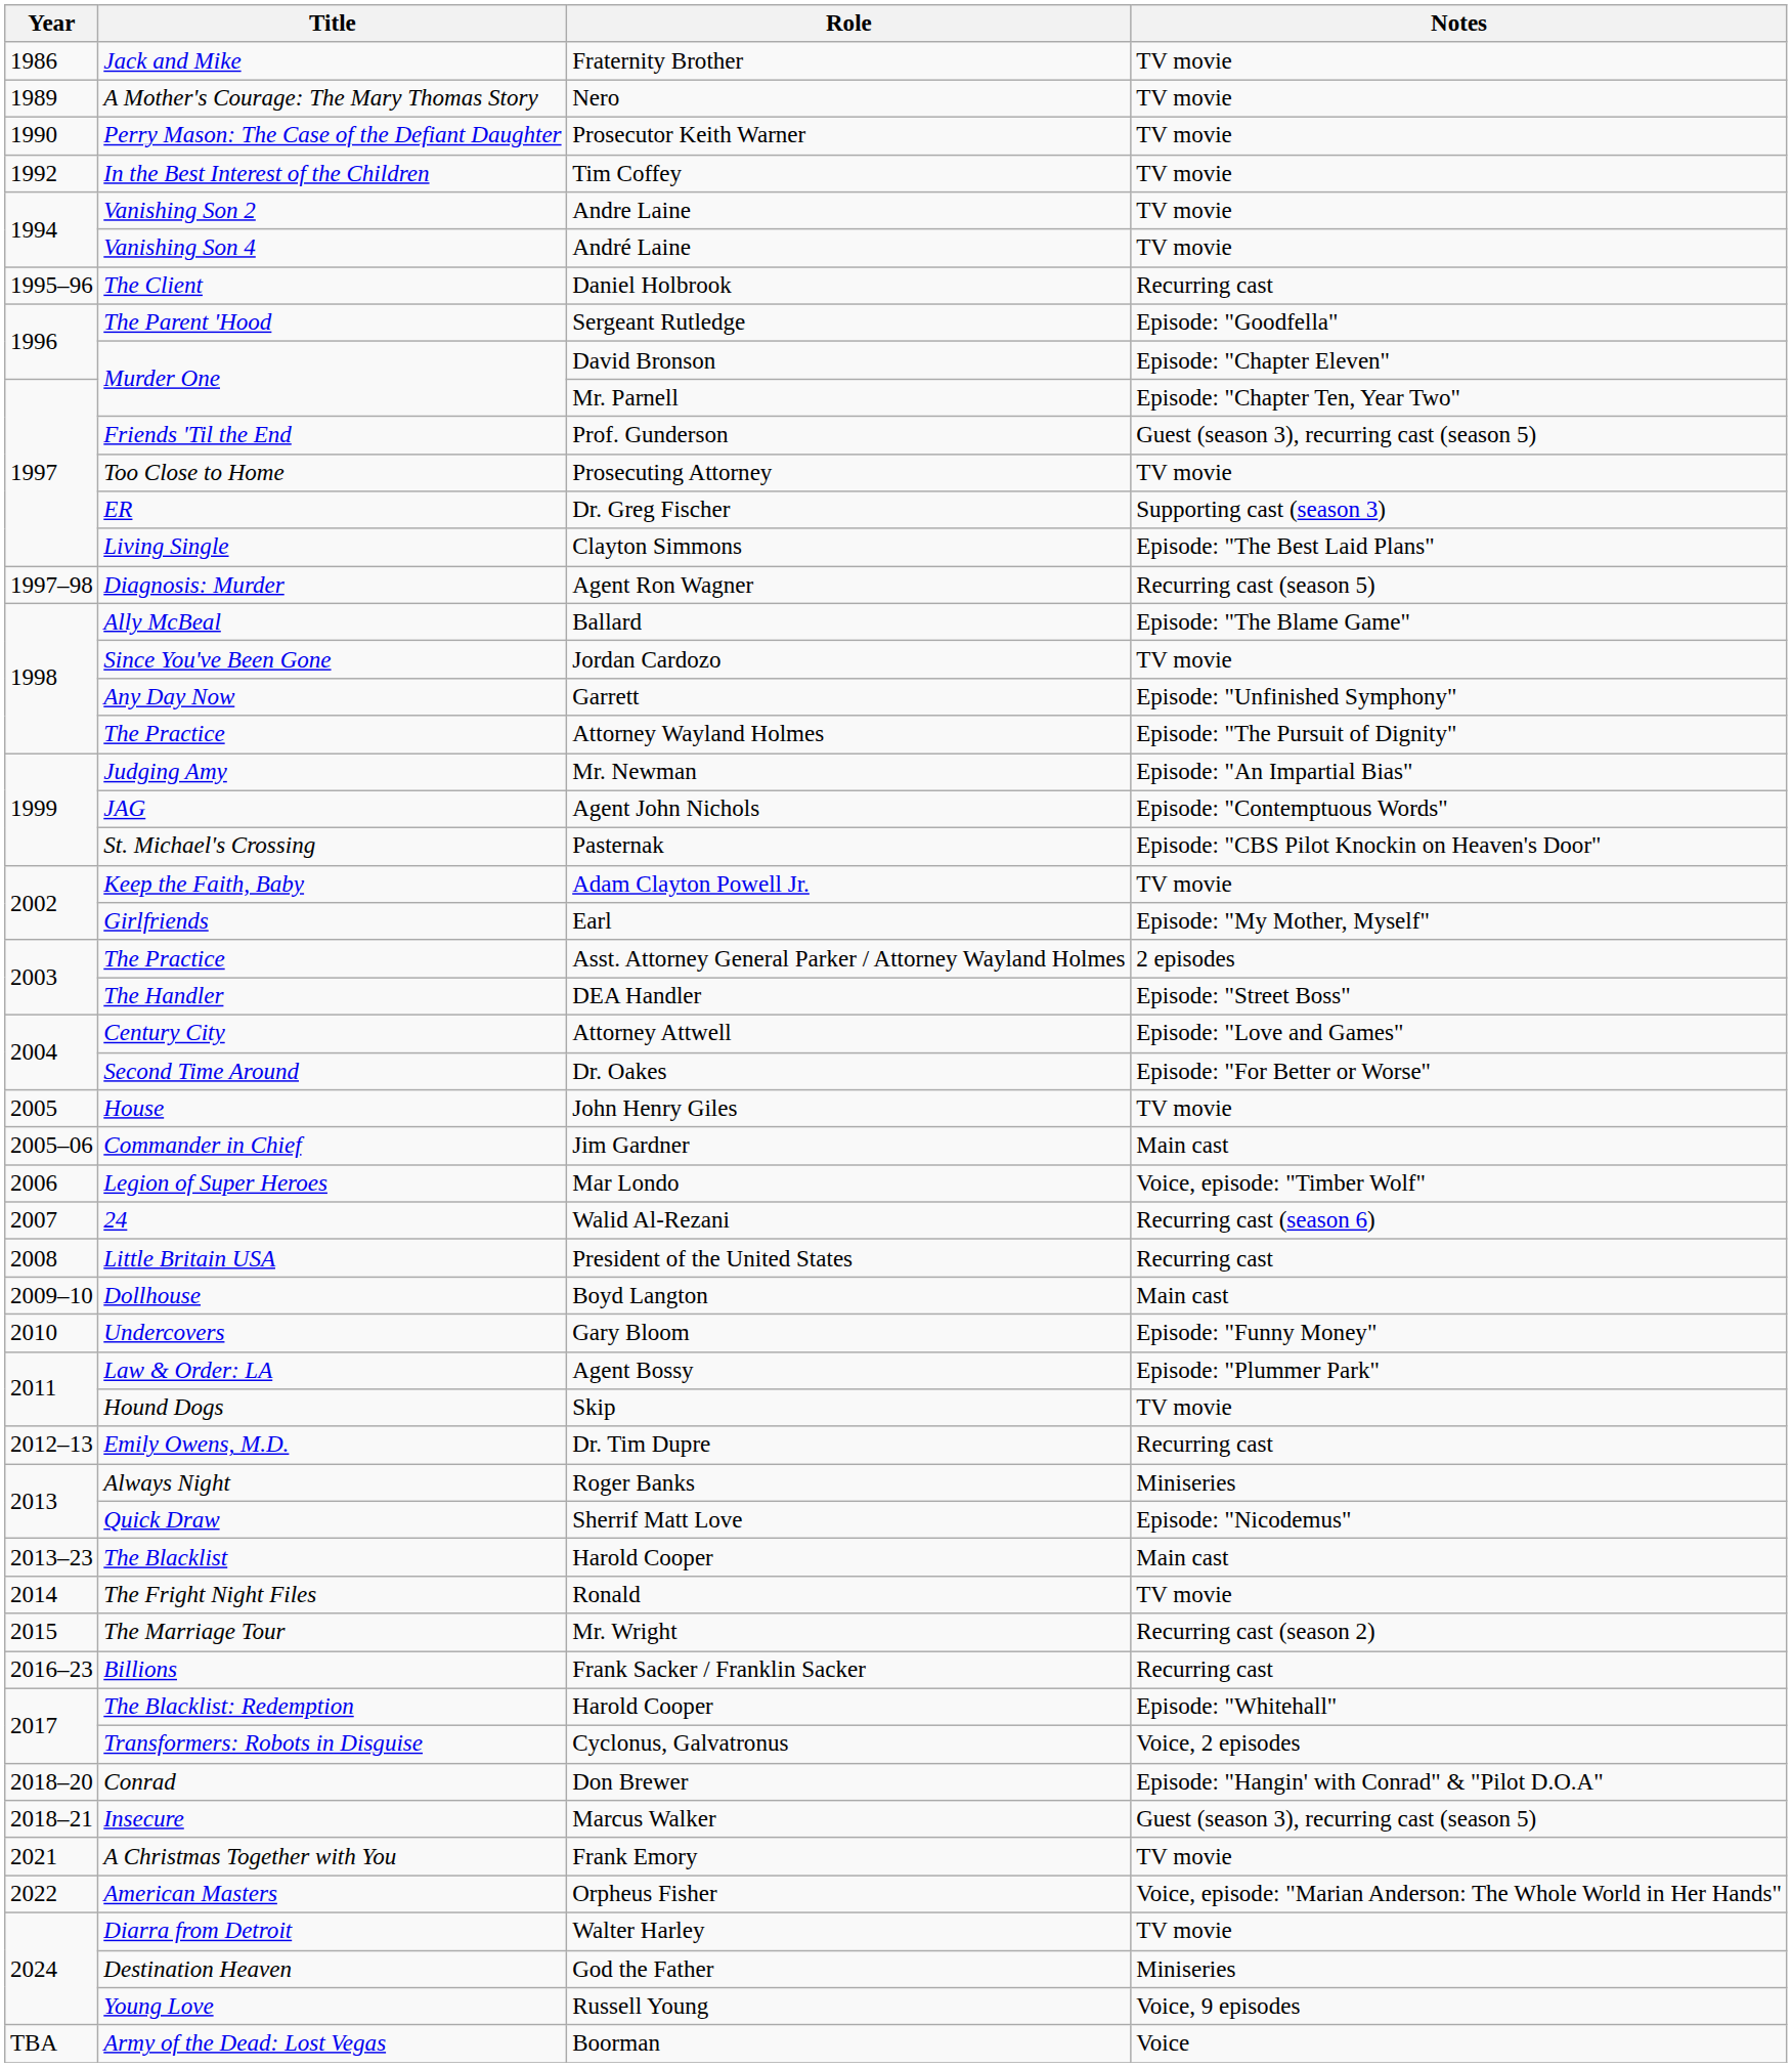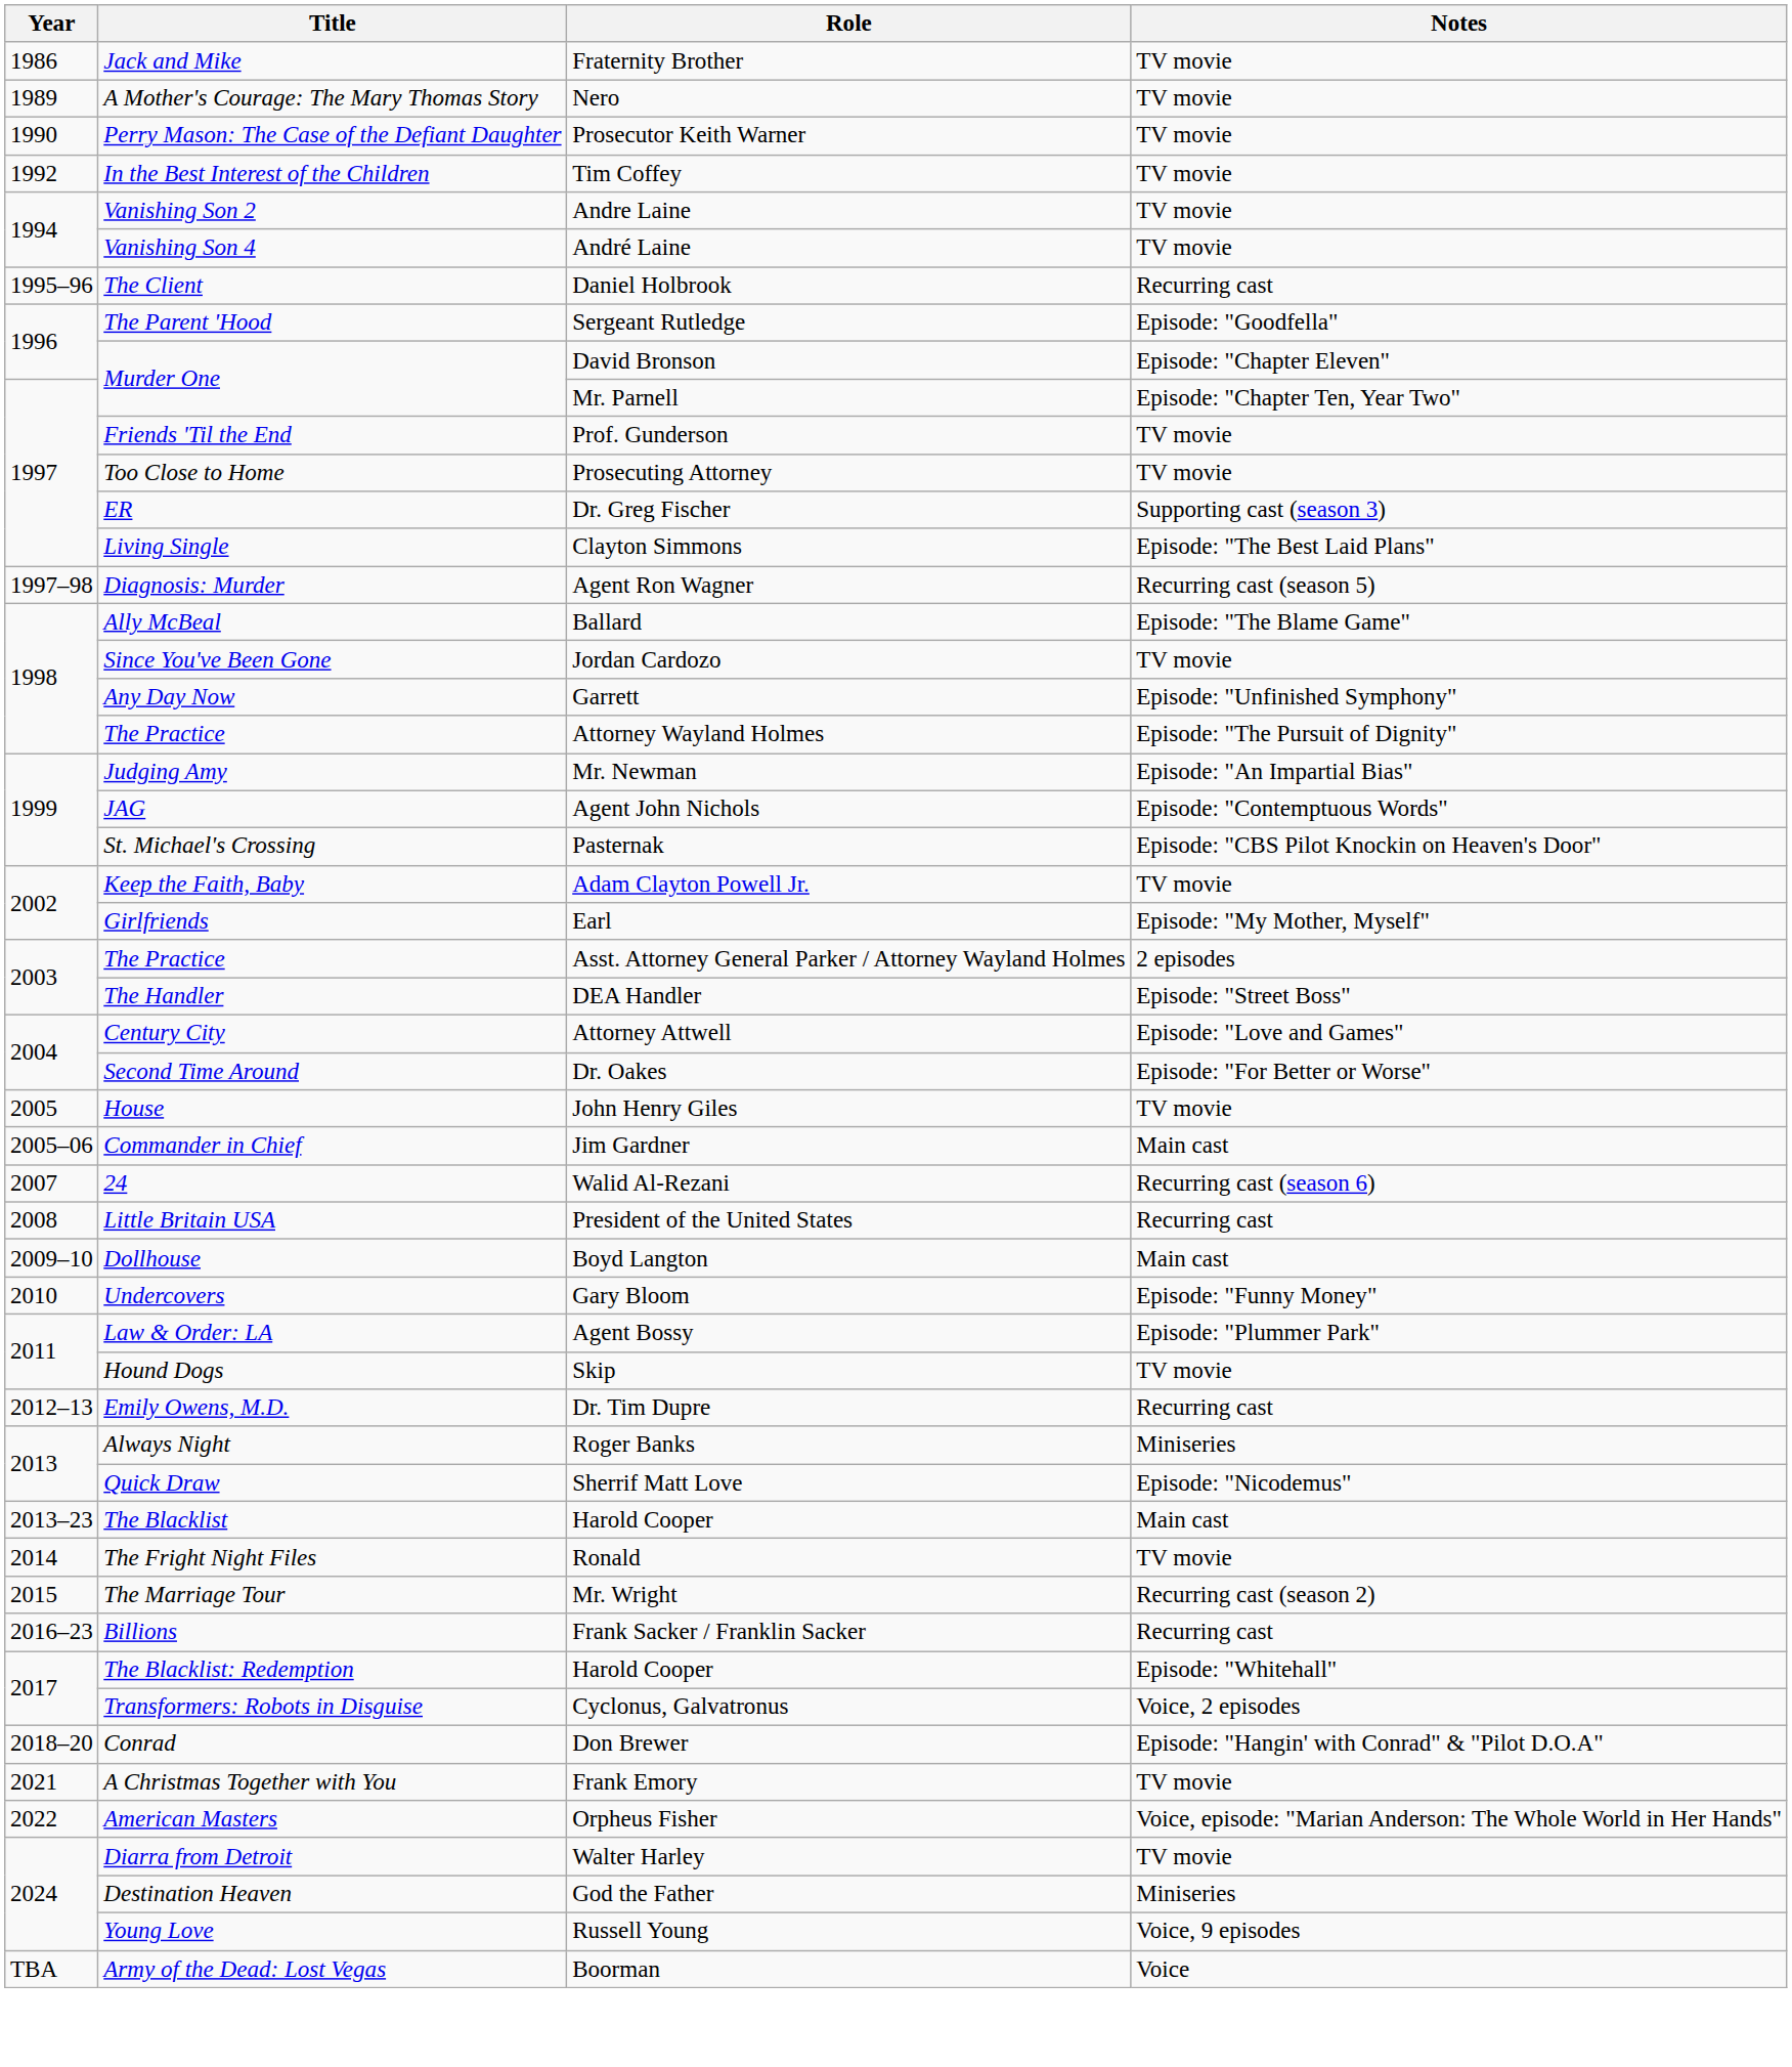 <table class="wikitable sortable">
 <tr>
 <th>Year</th>
 <th>Title</th>
 <th>Role</th>
 <th class="unsortable">Notes</th>
 </tr>
 <tr>
 <td>1986</td>
 <td><em><a href='#'>Jack and Mike</a></em></td>
 <td>Fraternity Brother</td>
 <td>TV movie</td>
 </tr>
 <tr>
 <td>1989</td>
 <td><em>A Mother's Courage: The Mary Thomas Story</em></td>
 <td>Nero</td>
 <td>TV movie</td>
 </tr>
 <tr>
 <td>1990</td>
 <td><em><a href='#'>Perry Mason: The Case of the Defiant Daughter</a></em></td>
 <td>Prosecutor Keith Warner</td>
 <td>TV movie</td>
 </tr>
 <tr>
 <td>1992</td>
 <td><em><a href='#'>In the Best Interest of the Children</a></em></td>
 <td>Tim Coffey</td>
 <td>TV movie</td>
 </tr>
 <tr>
 <td rowspan=2>1994</td>
 <td><em><a href='#'>Vanishing Son 2</a></em></td>
 <td>Andre Laine</td>
 <td>TV movie</td>
 </tr>
 <tr>
 <td><em><a href='#'>Vanishing Son 4</a></em></td>
 <td>André Laine</td>
 <td>TV movie</td>
 </tr>
 <tr>
 <td>1995–96</td>
 <td><em><a href='#'>The Client</a></em></td>
 <td>Daniel Holbrook</td>
 <td>Recurring cast</td>
 </tr>
 <tr>
 <td rowspan=2>1996</td>
 <td><em><a href='#'>The Parent 'Hood</a></em></td>
 <td>Sergeant Rutledge</td>
 <td>Episode: "Goodfella"</td>
 </tr>
 <tr>
 <td rowspan="2"><em><a href='#'>Murder One</a></em></td>
 <td>David Bronson</td>
 <td>Episode: "Chapter Eleven"</td>
 </tr>
 <tr>
 <td rowspan=5>1997</td>
 <td>Mr. Parnell</td>
 <td>Episode: "Chapter Ten, Year Two"</td>
 </tr>
 <tr>
 <td><em><a href='#'>Friends 'Til the End</a></em></td>
 <td>Prof. Gunderson</td>
-<td>Guest (season 3), recurring cast (season 5)</td>
+<td>TV movie</td>
 </tr>
 <tr>
 <td><em>Too Close to Home</em></td>
 <td>Prosecuting Attorney</td>
 <td>TV movie</td>
 </tr>
 <tr>
 <td><em><a href='#'>ER</a></em></td>
 <td>Dr. Greg Fischer</td>
 <td>Supporting cast (<a href='#'>season 3</a>)</td>
 </tr>
 <tr>
 <td><em><a href='#'>Living Single</a></em></td>
 <td>Clayton Simmons</td>
 <td>Episode: "The Best Laid Plans"</td>
 </tr>
 <tr>
 <td>1997–98</td>
 <td><em><a href='#'>Diagnosis: Murder</a></em></td>
 <td>Agent Ron Wagner</td>
 <td>Recurring cast (season 5)</td>
 </tr>
 <tr>
 <td rowspan=4>1998</td>
 <td><em><a href='#'>Ally McBeal</a></em></td>
 <td>Ballard</td>
 <td>Episode: "The Blame Game"</td>
 </tr>
 <tr>
 <td><em><a href='#'>Since You've Been Gone</a></em></td>
 <td>Jordan Cardozo</td>
 <td>TV movie</td>
 </tr>
 <tr>
 <td><em><a href='#'>Any Day Now</a></em></td>
 <td>Garrett</td>
 <td>Episode: "Unfinished Symphony"</td>
 </tr>
 <tr>
 <td><em><a href='#'>The Practice</a></em></td>
 <td>Attorney Wayland Holmes</td>
 <td>Episode: "The Pursuit of Dignity"</td>
 </tr>
 <tr>
 <td rowspan=3>1999</td>
 <td><em><a href='#'>Judging Amy</a></em></td>
 <td>Mr. Newman</td>
 <td>Episode: "An Impartial Bias"</td>
 </tr>
 <tr>
 <td><em><a href='#'>JAG</a></em></td>
 <td>Agent John Nichols</td>
 <td>Episode: "Contemptuous Words"</td>
 </tr>
 <tr>
 <td><em>St. Michael's Crossing</em></td>
 <td>Pasternak</td>
 <td>Episode: "CBS Pilot Knockin on Heaven's Door"</td>
 </tr>
 <tr>
 <td rowspan=2>2002</td>
 <td><em><a href='#'>Keep the Faith, Baby</a></em></td>
 <td><a href='#'>Adam Clayton Powell Jr.</a></td>
 <td>TV movie</td>
 </tr>
 <tr>
 <td><em><a href='#'>Girlfriends</a></em></td>
 <td>Earl</td>
 <td>Episode: "My Mother, Myself"</td>
 </tr>
 <tr>
 <td rowspan=2>2003</td>
 <td><em><a href='#'>The Practice</a></em></td>
 <td>Asst. Attorney General Parker / Attorney Wayland Holmes</td>
 <td>2 episodes</td>
 </tr>
 <tr>
 <td><em><a href='#'>The Handler</a></em></td>
 <td>DEA Handler</td>
 <td>Episode: "Street Boss"</td>
 </tr>
 <tr>
 <td rowspan=2>2004</td>
 <td><em><a href='#'>Century City</a></em></td>
 <td>Attorney Attwell</td>
 <td>Episode: "Love and Games"</td>
 </tr>
 <tr>
 <td><em><a href='#'>Second Time Around</a></em></td>
 <td>Dr. Oakes</td>
 <td>Episode: "For Better or Worse"</td>
 </tr>
 <tr>
 <td>2005</td>
 <td><em><a href='#'>House</a></em></td>
 <td>John Henry Giles</td>
 <td>TV movie</td>
 </tr>
 <tr>
 <td>2005–06</td>
 <td><em><a href='#'>Commander in Chief</a></em></td>
 <td>Jim Gardner</td>
 <td>Main cast</td>
 </tr>
 <tr>
-<td>2006</td>
-<td><em><a href='#'>Legion of Super Heroes</a></em></td>
-<td>Mar Londo</td>
-<td>Voice, episode: "Timber Wolf"</td>
-</tr>
-<tr>
 <td>2007</td>
 <td><em><a href='#'>24</a></em></td>
 <td>Walid Al-Rezani</td>
 <td>Recurring cast (<a href='#'>season 6</a>)</td>
 </tr>
 <tr>
 <td>2008</td>
 <td><em><a href='#'>Little Britain USA</a></em></td>
 <td>President of the United States</td>
 <td>Recurring cast</td>
 </tr>
 <tr>
 <td>2009–10</td>
 <td><em><a href='#'>Dollhouse</a></em></td>
 <td>Boyd Langton</td>
 <td>Main cast</td>
 </tr>
 <tr>
 <td>2010</td>
 <td><em><a href='#'>Undercovers</a></em></td>
 <td>Gary Bloom</td>
 <td>Episode: "Funny Money"</td>
 </tr>
 <tr>
 <td rowspan=2>2011</td>
 <td><em><a href='#'>Law & Order: LA</a></em></td>
 <td>Agent Bossy</td>
 <td>Episode: "Plummer Park"</td>
 </tr>
 <tr>
 <td><em>Hound Dogs</em></td>
 <td>Skip</td>
 <td>TV movie</td>
 </tr>
 <tr>
 <td>2012–13</td>
 <td><em><a href='#'>Emily Owens, M.D.</a></em></td>
 <td>Dr. Tim Dupre</td>
 <td>Recurring cast</td>
 </tr>
 <tr>
 <td rowspan=2>2013</td>
 <td><em>Always Night</em></td>
 <td>Roger Banks</td>
 <td>Miniseries</td>
 </tr>
 <tr>
 <td><em><a href='#'>Quick Draw</a></em></td>
 <td>Sherrif Matt Love</td>
 <td>Episode: "Nicodemus"</td>
 </tr>
 <tr>
 <td>2013–23</td>
 <td><em><a href='#'>The Blacklist</a></em></td>
 <td>Harold Cooper</td>
 <td>Main cast</td>
 </tr>
 <tr>
 <td>2014</td>
 <td><em>The Fright Night Files</em></td>
 <td>Ronald</td>
 <td>TV movie</td>
 </tr>
 <tr>
 <td>2015</td>
 <td><em>The Marriage Tour</em></td>
 <td>Mr. Wright</td>
 <td>Recurring cast (season 2)</td>
 </tr>
 <tr>
 <td>2016–23</td>
 <td><em><a href='#'>Billions</a></em></td>
 <td>Frank Sacker / Franklin Sacker</td>
 <td>Recurring cast</td>
 </tr>
 <tr>
 <td rowspan=2>2017</td>
 <td><em><a href='#'>The Blacklist: Redemption</a></em></td>
 <td>Harold Cooper</td>
 <td>Episode: "Whitehall"</td>
 </tr>
 <tr>
 <td><em><a href='#'>Transformers: Robots in Disguise</a></em></td>
 <td>Cyclonus, Galvatronus</td>
 <td>Voice, 2 episodes</td>
 </tr>
 <tr>
 <td>2018–20</td>
 <td><em>Conrad</em></td>
 <td>Don Brewer</td>
 <td>Episode: "Hangin' with Conrad" & "Pilot D.O.A"</td>
 </tr>
 <tr>
-<td>2018–21</td>
-<td><em><a href='#'>Insecure</a></em></td>
-<td>Marcus Walker</td>
-<td>Guest (season 3), recurring cast (season 5)</td>
-</tr>
-<tr>
 <td>2021</td>
 <td><em>A Christmas Together with You</em></td>
 <td>Frank Emory</td>
 <td>TV movie</td>
 </tr>
 <tr>
 <td>2022</td>
 <td><em><a href='#'>American Masters</a></em></td>
 <td>Orpheus Fisher</td>
 <td>Voice, episode: "Marian Anderson: The Whole World in Her Hands"</td>
 </tr>
 <tr>
 <td rowspan="3">2024</td>
 <td><em><a href='#'>Diarra from Detroit</a></em></td>
 <td>Walter Harley</td>
 <td>TV movie</td>
 </tr>
 <tr>
 <td><em>Destination Heaven</em></td>
 <td>God the Father</td>
 <td>Miniseries</td>
 </tr>
 <tr>
 <td><em><a href='#'>Young Love</a></em></td>
 <td>Russell Young</td>
 <td>Voice, 9 episodes</td>
 </tr>
 <tr>
 <td>TBA</td>
 <td><em><a href='#'>Army of the Dead: Lost Vegas</a></em></td>
 <td>Boorman</td>
 <td>Voice</td>
 </tr>
 </table>
